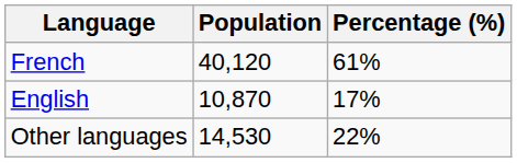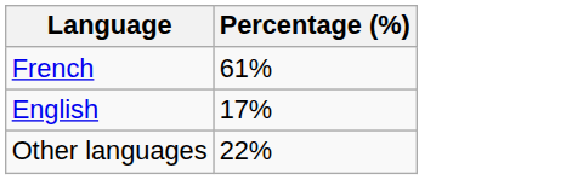 <table class="wikitable">
 <tr>
 <th>Language</th>
-<th>Population</th>
 <th>Percentage (%)</th>
 </tr>
 <tr>
 <td><a href='#'>French</a></td>
-<td>40,120</td>
 <td>61%</td>
 </tr>
 <tr>
 <td><a href='#'>English</a></td>
-<td>10,870</td>
 <td>17%</td>
 </tr>
 <tr>
 <td>Other languages</td>
-<td>14,530</td>
 <td>22%</td>
 </tr>
 </table>
